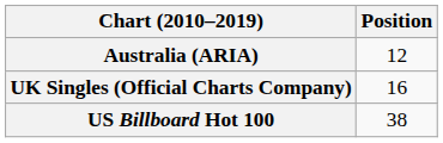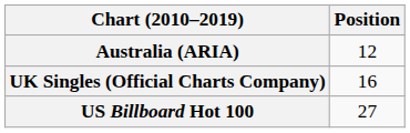 <table class="wikitable sortable plainrowheaders" style="text-align:center">
 <tr>
 <th scope="col">Chart (2010–2019)</th>
 <th scope="col">Position</th>
 </tr>
 <tr>
 <th scope="row">Australia (ARIA)</th>
 <td>12</td>
 </tr>
 <tr>
 <th scope="row">UK Singles (Official Charts Company)</th>
 <td>16</td>
 </tr>
 <tr>
 <th scope="row">US <em>Billboard</em> Hot 100</th>
-<td>38</td>
+<td>27</td>
 </tr>
 </table>
